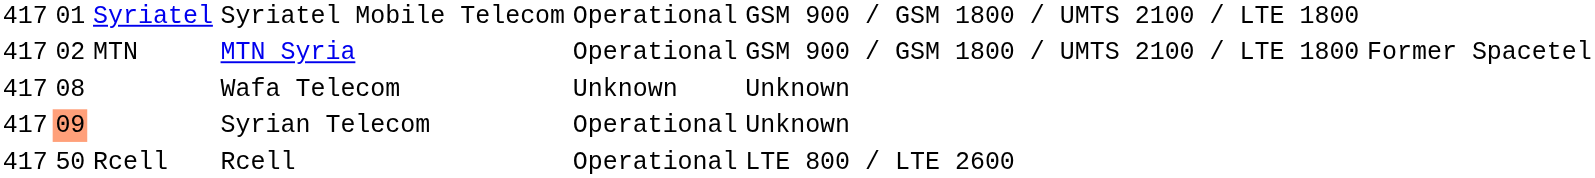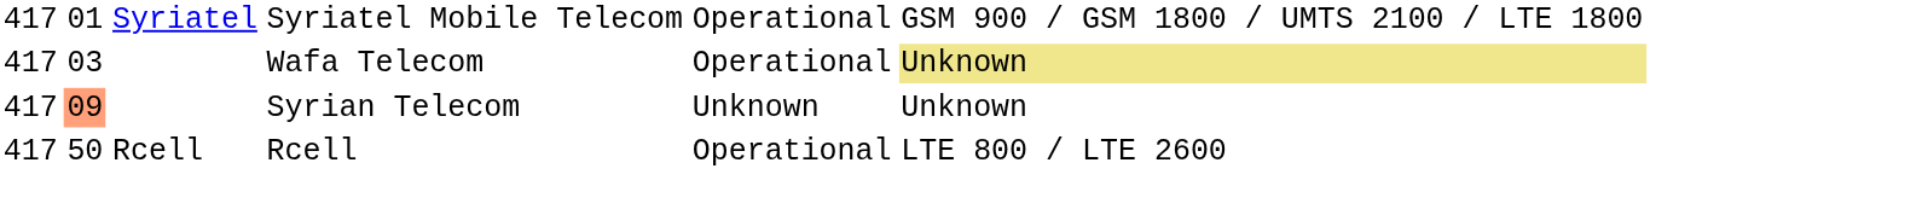 <table>
 <tr>
 <td>417</td>
 <td>01</td>
 <td><a href='#'>Syriatel</a></td>
 <td>Syriatel Mobile Telecom</td>
 <td>Operational</td>
 <td>GSM 900 / GSM 1800 / UMTS 2100 / LTE 1800</td>
 <td></td>
 </tr>
 <tr>
 <td>417</td>
-<td>02</td>
-<td>MTN</td>
-<td><a href='#'>MTN Syria</a></td>
-<td>Operational</td>
-<td>GSM 900 / GSM 1800 / UMTS 2100 / LTE 1800</td>
-<td>Former Spacetel</td>
-</tr>
-<tr>
-<td>417</td>
-<td>08</td>
+<td>03</td>
 <td></td>
 <td>Wafa Telecom</td>
-<td>Unknown</td>
-<td>Unknown</td>
+<td>Operational</td>
+<td style="background: khaki;">Unknown</td>
 <td></td>
 </tr>
 <tr>
 <td>417</td>
 <td style="background: lightsalmon;">09</td>
 <td></td>
 <td>Syrian Telecom</td>
-<td>Operational</td>
+<td>Unknown</td>
 <td>Unknown</td>
 <td></td>
 </tr>
 <tr>
 <td>417</td>
 <td>50</td>
 <td>Rcell</td>
 <td>Rcell</td>
 <td>Operational</td>
 <td>LTE 800 / LTE 2600</td>
 <td></td>
 </tr>
 </table>
